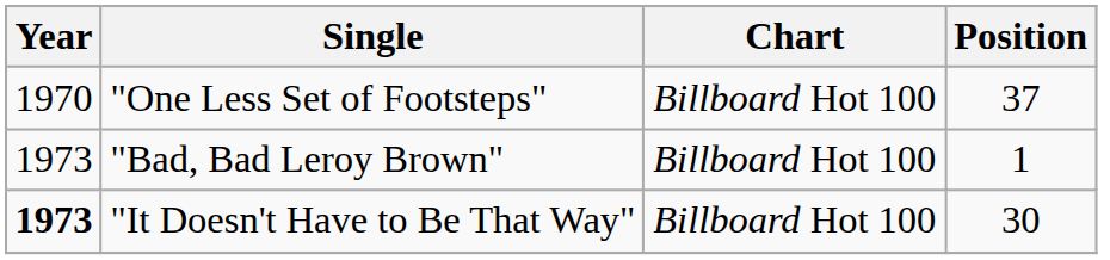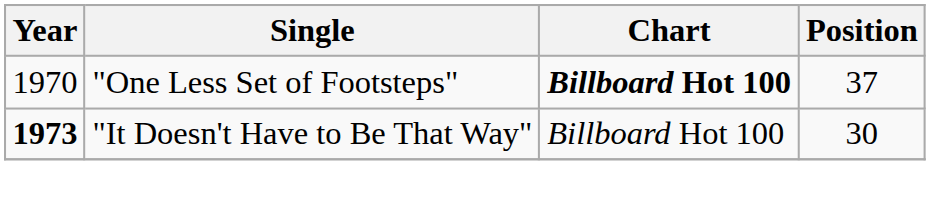 <table class="wikitable">
 <tr>
 <th>Year</th>
 <th>Single</th>
 <th>Chart</th>
 <th>Position</th>
 </tr>
 <tr>
 <td>1970</td>
 <td>"One Less Set of Footsteps"</td>
-<td><em>Billboard</em> Hot 100</td>
+<td><strong><em>Billboard</em> Hot 100</strong></td>
 <td align="center">37</td>
-</tr>
-<tr>
-<td>1973</td>
-<td>"Bad, Bad Leroy Brown"</td>
-<td><em>Billboard</em> Hot 100</td>
-<td align="center">1</td>
 </tr>
 <tr>
 <td><strong>1973</strong></td>
 <td>"It Doesn't Have to Be That Way"</td>
 <td><em>Billboard</em> Hot 100</td>
 <td align="center">30</td>
 </tr>
 <tr>
 </tr>
 </table>
